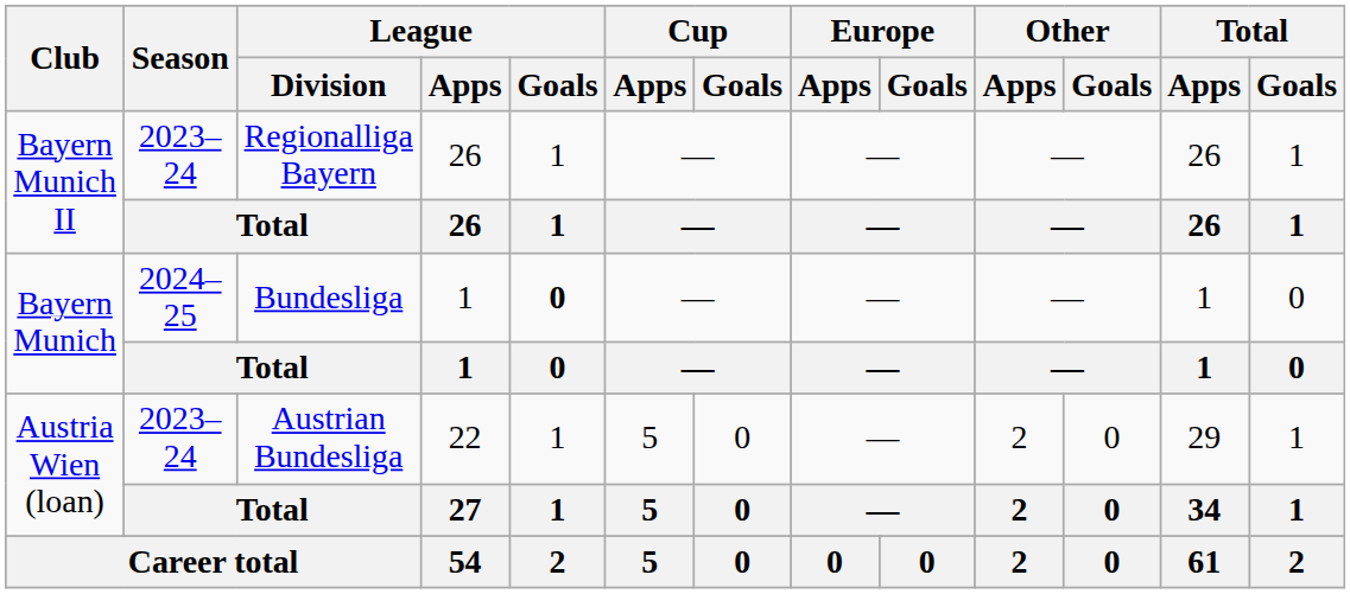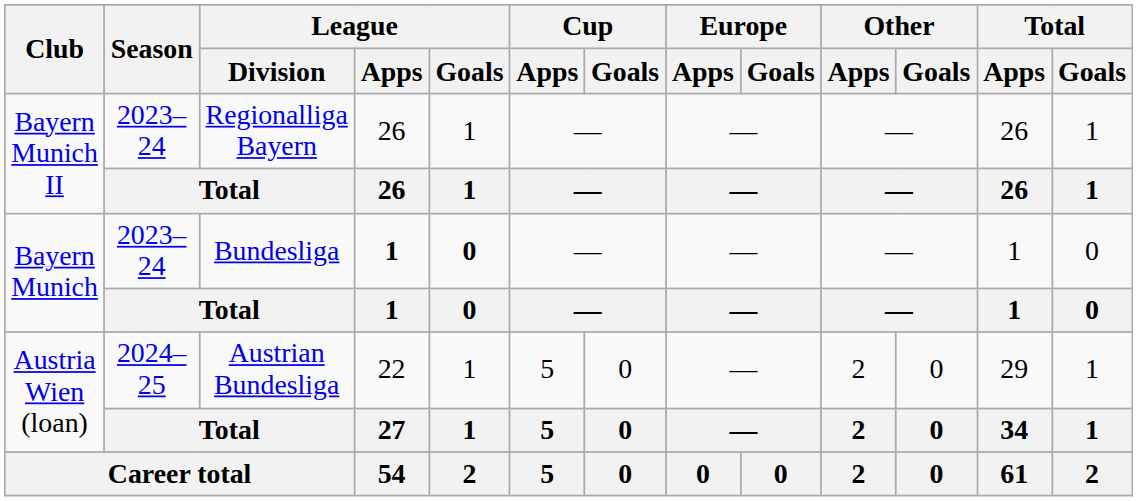 <table class=wikitable style=text-align:center>
 <tr>
 <th rowspan="2">Club</th>
 <th rowspan="2">Season</th>
 <th colspan="3">League</th>
 <th colspan="2">Cup</th>
 <th colspan="2">Europe</th>
 <th colspan="2">Other</th>
 <th colspan="2">Total</th>
 </tr>
 <tr>
 <th>Division</th>
 <th>Apps</th>
 <th>Goals</th>
 <th>Apps</th>
 <th>Goals</th>
 <th>Apps</th>
 <th>Goals</th>
 <th>Apps</th>
 <th>Goals</th>
 <th>Apps</th>
 <th>Goals</th>
 </tr>
 <tr>
 <td rowspan="2"><a href='#'>Bayern Munich II</a></td>
 <td><a href='#'>2023–24</a></td>
 <td><a href='#'>Regionalliga Bayern</a></td>
 <td>26</td>
 <td>1</td>
 <td colspan="2">—</td>
 <td colspan="2">—</td>
 <td colspan="2">—</td>
 <td>26</td>
 <td>1</td>
 </tr>
 <tr>
 <th colspan="2">Total</th>
 <th>26</th>
 <th>1</th>
 <th colspan="2">—</th>
 <th colspan="2">—</th>
 <th colspan="2">—</th>
 <th>26</th>
 <th>1</th>
 </tr>
 <tr>
 <td rowspan="2"><a href='#'>Bayern Munich</a></td>
-<td><a href='#'>2024–25</a></td>
+<td><a href='#'>2023–24</a></td>
 <td><a href='#'>Bundesliga</a></td>
-<td>1</td>
+<td><strong>1</strong></td>
 <td><strong>0</strong></td>
 <td colspan="2">—</td>
 <td colspan="2">—</td>
 <td colspan="2">—</td>
 <td>1</td>
 <td>0</td>
 </tr>
 <tr>
 <th colspan="2">Total</th>
 <th>1</th>
 <th>0</th>
 <th colspan="2">—</th>
 <th colspan="2">—</th>
 <th colspan="2">—</th>
 <th>1</th>
 <th>0</th>
 </tr>
 <tr>
 <td rowspan="2"><a href='#'>Austria Wien</a> (loan)</td>
-<td><a href='#'>2023–24</a></td>
+<td><a href='#'>2024–25</a></td>
 <td><a href='#'>Austrian Bundesliga</a></td>
 <td>22</td>
 <td>1</td>
 <td>5</td>
 <td>0</td>
 <td colspan="2">—</td>
 <td>2</td>
 <td>0</td>
 <td>29</td>
 <td>1</td>
 </tr>
 <tr>
 <th colspan="2">Total</th>
 <th>27</th>
 <th>1</th>
 <th>5</th>
 <th>0</th>
 <th colspan="2">—</th>
 <th>2</th>
 <th>0</th>
 <th>34</th>
 <th>1</th>
 </tr>
 <tr>
 <th colspan="3"><strong>Career total</strong></th>
 <th>54</th>
 <th>2</th>
 <th>5</th>
 <th>0</th>
 <th>0</th>
 <th>0</th>
 <th>2</th>
 <th>0</th>
 <th>61</th>
 <th>2</th>
 </tr>
 </table>
